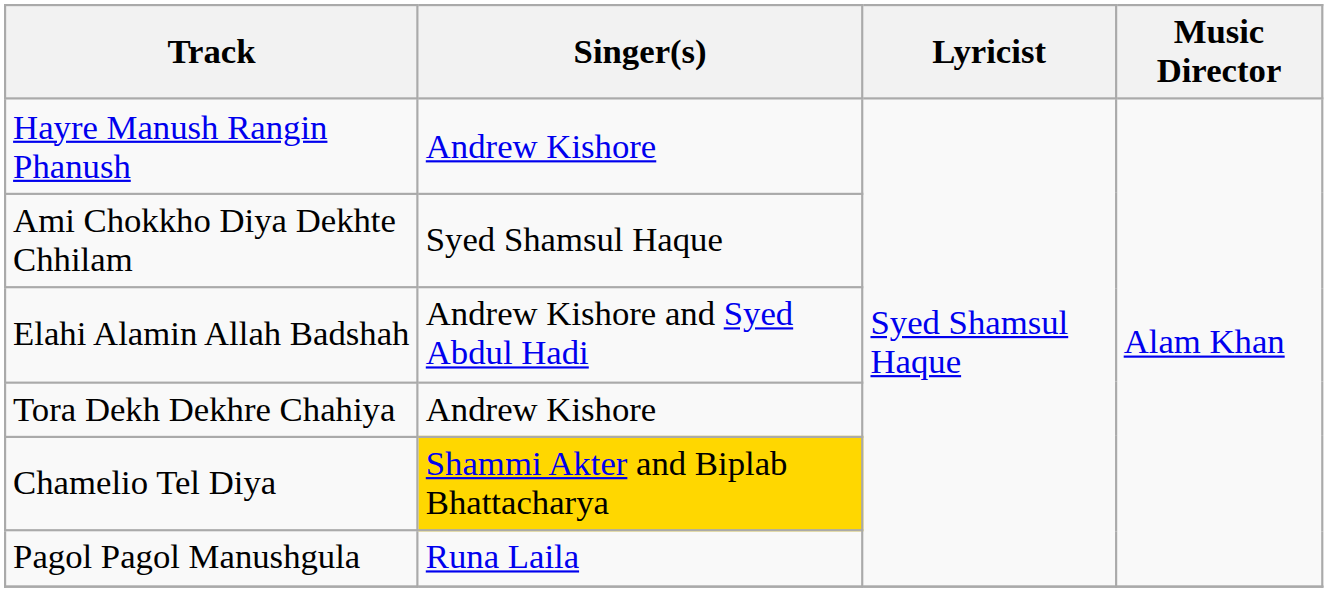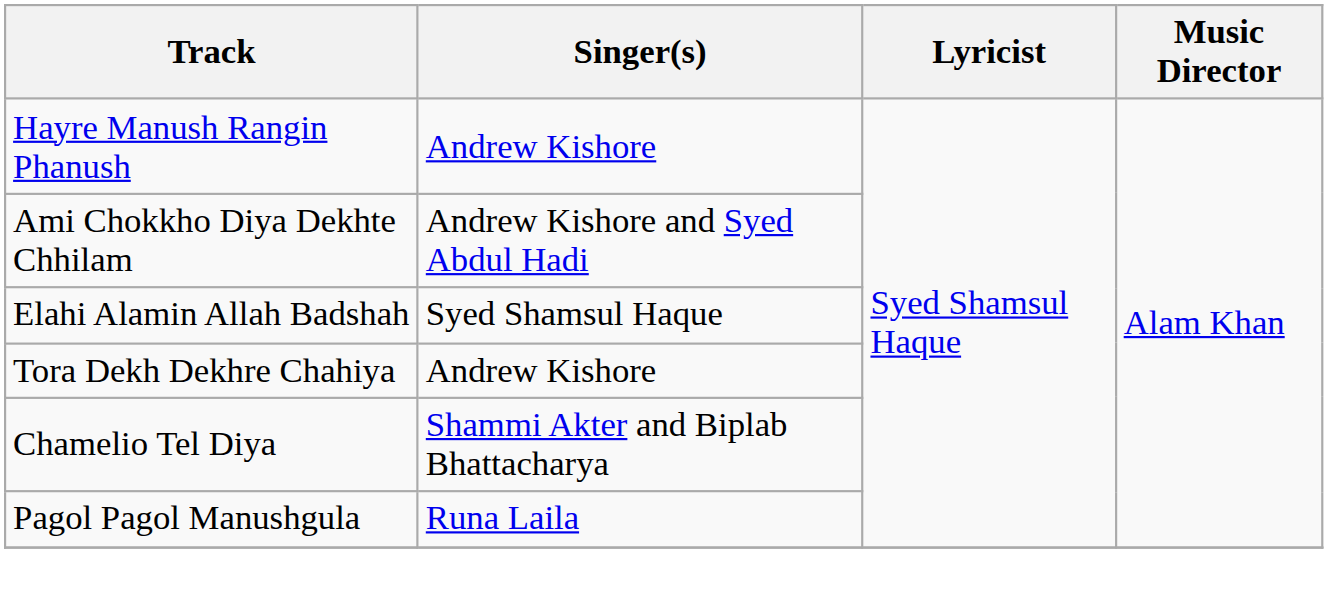 <table class="wikitable">
 <tr>
 <th>Track</th>
 <th>Singer(s)</th>
 <th>Lyricist</th>
 <th>Music Director</th>
 </tr>
 <tr>
 <td><a href='#'>Hayre Manush Rangin Phanush</a></td>
 <td><a href='#'>Andrew Kishore</a></td>
 <td rowspan=6><a href='#'>Syed Shamsul Haque</a></td>
 <td rowspan=6><a href='#'>Alam Khan</a></td>
 </tr>
 <tr>
 <td>Ami Chokkho Diya Dekhte Chhilam</td>
-<td>Syed Shamsul Haque</td>
+<td>Andrew Kishore and <a href='#'>Syed Abdul Hadi</a></td>
 </tr>
 <tr>
 <td>Elahi Alamin Allah Badshah</td>
-<td>Andrew Kishore and <a href='#'>Syed Abdul Hadi</a></td>
+<td>Syed Shamsul Haque</td>
 </tr>
 <tr>
 <td>Tora Dekh Dekhre Chahiya</td>
 <td>Andrew Kishore</td>
 </tr>
 <tr>
 <td>Chamelio Tel Diya</td>
-<td style="background: gold;"><a href='#'>Shammi Akter</a> and Biplab Bhattacharya</td>
+<td><a href='#'>Shammi Akter</a> and Biplab Bhattacharya</td>
 </tr>
 <tr>
 <td>Pagol Pagol Manushgula</td>
 <td><a href='#'>Runa Laila</a></td>
 </tr>
 <tr>
 </tr>
 </table>
